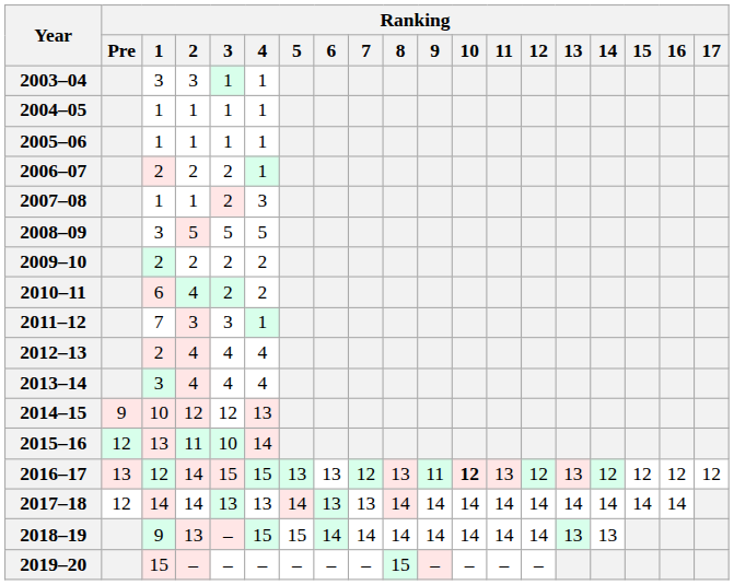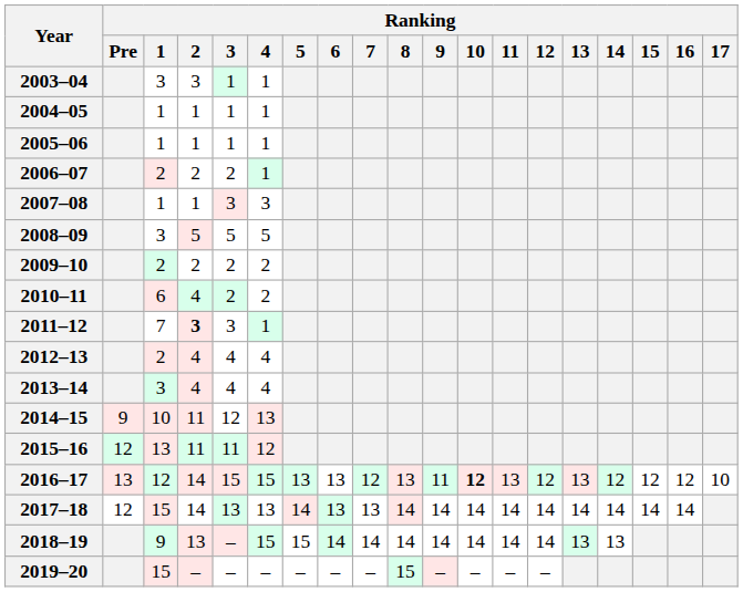 <table class="wikitable" style="white-space:nowrap;">
 <tr>
 <th scope="col" width="100" rowspan="2">Year</th>
 <th colspan="25">Ranking</th>
 </tr>
 <tr>
 <th scope="col" width="30">Pre</th>
 <th scope="col" width="30">1</th>
 <th scope="col" width="30">2</th>
 <th scope="col" width="30">3</th>
 <th scope="col" width="30">4</th>
 <th scope="col" width="30">5</th>
 <th scope="col" width="30">6</th>
 <th scope="col" width="30">7</th>
 <th scope="col" width="30">8</th>
 <th scope="col" width="30">9</th>
 <th scope="col" width="30">10</th>
 <th scope="col" width="30">11</th>
 <th scope="col" width="30">12</th>
 <th scope="col" width="30">13</th>
 <th scope="col" width="30">14</th>
 <th scope="col" width="30">15</th>
 <th scope="col" width="30">16</th>
 <th scope="col" width="30">17</th>
 </tr>
 <tr style="text-align:center;">
 <th>2003–04</th>
 <td bgcolor=F2F2F2></td>
 <td bgcolor=FFFFFF>3</td>
 <td bgcolor=FFFFFF>3</td>
 <td bgcolor=D8FFEB>1</td>
 <td bgcolor=FFFFFF>1</td>
 <td bgcolor=F2F2F2></td>
 <td bgcolor=F2F2F2></td>
 <td bgcolor=F2F2F2></td>
 <td bgcolor=F2F2F2></td>
 <td bgcolor=F2F2F2></td>
 <td bgcolor=F2F2F2></td>
 <td bgcolor=F2F2F2></td>
 <td bgcolor=F2F2F2></td>
 <td bgcolor=F2F2F2></td>
 <td bgcolor=F2F2F2></td>
 <td bgcolor=F2F2F2></td>
 <td bgcolor=F2F2F2></td>
 <td bgcolor=F2F2F2></td>
 </tr>
 <tr style="text-align:center;">
 <th>2004–05</th>
 <td bgcolor=F2F2F2></td>
 <td bgcolor=FFFFFF>1</td>
 <td bgcolor=FFFFFF>1</td>
 <td bgcolor=FFFFFF>1</td>
 <td bgcolor=FFFFFF>1</td>
 <td bgcolor=F2F2F2></td>
 <td bgcolor=F2F2F2></td>
 <td bgcolor=F2F2F2></td>
 <td bgcolor=F2F2F2></td>
 <td bgcolor=F2F2F2></td>
 <td bgcolor=F2F2F2></td>
 <td bgcolor=F2F2F2></td>
 <td bgcolor=F2F2F2></td>
 <td bgcolor=F2F2F2></td>
 <td bgcolor=F2F2F2></td>
 <td bgcolor=F2F2F2></td>
 <td bgcolor=F2F2F2></td>
 <td bgcolor=F2F2F2></td>
 </tr>
 <tr style="text-align:center;">
 <th>2005–06</th>
 <td bgcolor=F2F2F2></td>
 <td bgcolor=FFFFFF>1</td>
 <td bgcolor=FFFFFF>1</td>
 <td bgcolor=FFFFFF>1</td>
 <td bgcolor=FFFFFF>1</td>
 <td bgcolor=F2F2F2></td>
 <td bgcolor=F2F2F2></td>
 <td bgcolor=F2F2F2></td>
 <td bgcolor=F2F2F2></td>
 <td bgcolor=F2F2F2></td>
 <td bgcolor=F2F2F2></td>
 <td bgcolor=F2F2F2></td>
 <td bgcolor=F2F2F2></td>
 <td bgcolor=F2F2F2></td>
 <td bgcolor=F2F2F2></td>
 <td bgcolor=F2F2F2></td>
 <td bgcolor=F2F2F2></td>
 <td bgcolor=F2F2F2></td>
 </tr>
 <tr style="text-align:center;">
 <th>2006–07</th>
 <td bgcolor=F2F2F2></td>
 <td bgcolor=FFE6E6>2</td>
 <td bgcolor=FFFFFF>2</td>
 <td bgcolor=FFFFFF>2</td>
 <td bgcolor=D8FFEB>1</td>
 <td bgcolor=F2F2F2></td>
 <td bgcolor=F2F2F2></td>
 <td bgcolor=F2F2F2></td>
 <td bgcolor=F2F2F2></td>
 <td bgcolor=F2F2F2></td>
 <td bgcolor=F2F2F2></td>
 <td bgcolor=F2F2F2></td>
 <td bgcolor=F2F2F2></td>
 <td bgcolor=F2F2F2></td>
 <td bgcolor=F2F2F2></td>
 <td bgcolor=F2F2F2></td>
 <td bgcolor=F2F2F2></td>
 <td bgcolor=F2F2F2></td>
 </tr>
 <tr style="text-align:center;">
 <th>2007–08</th>
 <td bgcolor=F2F2F2></td>
 <td bgcolor=FFFFFF>1</td>
 <td bgcolor=FFFFFF>1</td>
-<td bgcolor=FFE6E6>2</td>
+<td bgcolor=FFE6E6>3</td>
 <td bgcolor=FFFFFF>3</td>
 <td bgcolor=F2F2F2></td>
 <td bgcolor=F2F2F2></td>
 <td bgcolor=F2F2F2></td>
 <td bgcolor=F2F2F2></td>
 <td bgcolor=F2F2F2></td>
 <td bgcolor=F2F2F2></td>
 <td bgcolor=F2F2F2></td>
 <td bgcolor=F2F2F2></td>
 <td bgcolor=F2F2F2></td>
 <td bgcolor=F2F2F2></td>
 <td bgcolor=F2F2F2></td>
 <td bgcolor=F2F2F2></td>
 <td bgcolor=F2F2F2></td>
 </tr>
 <tr style="text-align:center;">
 <th>2008–09</th>
 <td bgcolor=F2F2F2></td>
 <td bgcolor=FFFFFF>3</td>
 <td bgcolor=FFE6E6>5</td>
 <td bgcolor=FFFFFF>5</td>
 <td bgcolor=FFFFFF>5</td>
 <td bgcolor=F2F2F2></td>
 <td bgcolor=F2F2F2></td>
 <td bgcolor=F2F2F2></td>
 <td bgcolor=F2F2F2></td>
 <td bgcolor=F2F2F2></td>
 <td bgcolor=F2F2F2></td>
 <td bgcolor=F2F2F2></td>
 <td bgcolor=F2F2F2></td>
 <td bgcolor=F2F2F2></td>
 <td bgcolor=F2F2F2></td>
 <td bgcolor=F2F2F2></td>
 <td bgcolor=F2F2F2></td>
 <td bgcolor=F2F2F2></td>
 </tr>
 <tr style="text-align:center;">
 <th>2009–10</th>
 <td bgcolor=F2F2F2></td>
 <td bgcolor=D8FFEB>2</td>
 <td bgcolor=FFFFFF>2</td>
 <td bgcolor=FFFFFF>2</td>
 <td bgcolor=FFFFFF>2</td>
 <td bgcolor=F2F2F2></td>
 <td bgcolor=F2F2F2></td>
 <td bgcolor=F2F2F2></td>
 <td bgcolor=F2F2F2></td>
 <td bgcolor=F2F2F2></td>
 <td bgcolor=F2F2F2></td>
 <td bgcolor=F2F2F2></td>
 <td bgcolor=F2F2F2></td>
 <td bgcolor=F2F2F2></td>
 <td bgcolor=F2F2F2></td>
 <td bgcolor=F2F2F2></td>
 <td bgcolor=F2F2F2></td>
 <td bgcolor=F2F2F2></td>
 </tr>
 <tr style="text-align:center;">
 <th>2010–11</th>
 <td bgcolor=F2F2F2></td>
 <td bgcolor=FFE6E6>6</td>
 <td bgcolor=D8FFEB>4</td>
 <td bgcolor=D8FFEB>2</td>
 <td bgcolor=FFFFFF>2</td>
 <td bgcolor=F2F2F2></td>
 <td bgcolor=F2F2F2></td>
 <td bgcolor=F2F2F2></td>
 <td bgcolor=F2F2F2></td>
 <td bgcolor=F2F2F2></td>
 <td bgcolor=F2F2F2></td>
 <td bgcolor=F2F2F2></td>
 <td bgcolor=F2F2F2></td>
 <td bgcolor=F2F2F2></td>
 <td bgcolor=F2F2F2></td>
 <td bgcolor=F2F2F2></td>
 <td bgcolor=F2F2F2></td>
 <td bgcolor=F2F2F2></td>
 </tr>
 <tr style="text-align:center;">
 <th>2011–12</th>
 <td bgcolor=F2F2F2></td>
 <td bgcolor=FFFFFF>7</td>
-<td bgcolor=FFE6E6>3</td>
+<td bgcolor=FFE6E6><strong>3</strong></td>
 <td bgcolor=FFFFFF>3</td>
 <td bgcolor=D8FFEB>1</td>
 <td bgcolor=F2F2F2></td>
 <td bgcolor=F2F2F2></td>
 <td bgcolor=F2F2F2></td>
 <td bgcolor=F2F2F2></td>
 <td bgcolor=F2F2F2></td>
 <td bgcolor=F2F2F2></td>
 <td bgcolor=F2F2F2></td>
 <td bgcolor=F2F2F2></td>
 <td bgcolor=F2F2F2></td>
 <td bgcolor=F2F2F2></td>
 <td bgcolor=F2F2F2></td>
 <td bgcolor=F2F2F2></td>
 <td bgcolor=F2F2F2></td>
 </tr>
 <tr style="text-align:center;">
 <th>2012–13</th>
 <td bgcolor=F2F2F2></td>
 <td bgcolor=FFE6E6>2</td>
 <td bgcolor=FFE6E6>4</td>
 <td bgcolor=FFFFFF>4</td>
 <td bgcolor=FFFFFF>4</td>
 <td bgcolor=F2F2F2></td>
 <td bgcolor=F2F2F2></td>
 <td bgcolor=F2F2F2></td>
 <td bgcolor=F2F2F2></td>
 <td bgcolor=F2F2F2></td>
 <td bgcolor=F2F2F2></td>
 <td bgcolor=F2F2F2></td>
 <td bgcolor=F2F2F2></td>
 <td bgcolor=F2F2F2></td>
 <td bgcolor=F2F2F2></td>
 <td bgcolor=F2F2F2></td>
 <td bgcolor=F2F2F2></td>
 <td bgcolor=F2F2F2></td>
 </tr>
 <tr style="text-align:center;">
 <th>2013–14</th>
 <td bgcolor=F2F2F2></td>
 <td bgcolor=D8FFEB>3</td>
 <td bgcolor=FFE6E6>4</td>
 <td bgcolor=FFFFFF>4</td>
 <td bgcolor=FFFFFF>4</td>
 <td bgcolor=F2F2F2></td>
 <td bgcolor=F2F2F2></td>
 <td bgcolor=F2F2F2></td>
 <td bgcolor=F2F2F2></td>
 <td bgcolor=F2F2F2></td>
 <td bgcolor=F2F2F2></td>
 <td bgcolor=F2F2F2></td>
 <td bgcolor=F2F2F2></td>
 <td bgcolor=F2F2F2></td>
 <td bgcolor=F2F2F2></td>
 <td bgcolor=F2F2F2></td>
 <td bgcolor=F2F2F2></td>
 <td bgcolor=F2F2F2></td>
 </tr>
 <tr style="text-align:center;">
 <th>2014–15</th>
 <td bgcolor=FFE6E6>9</td>
 <td bgcolor=FFE6E6>10</td>
-<td bgcolor=FFE6E6>12</td>
+<td bgcolor=FFE6E6>11</td>
 <td bgcolor=FFFFFF>12</td>
 <td bgcolor=FFE6E6>13</td>
 <td bgcolor=F2F2F2></td>
 <td bgcolor=F2F2F2></td>
 <td bgcolor=F2F2F2></td>
 <td bgcolor=F2F2F2></td>
 <td bgcolor=F2F2F2></td>
 <td bgcolor=F2F2F2></td>
 <td bgcolor=F2F2F2></td>
 <td bgcolor=F2F2F2></td>
 <td bgcolor=F2F2F2></td>
 <td bgcolor=F2F2F2></td>
 <td bgcolor=F2F2F2></td>
 <td bgcolor=F2F2F2></td>
 <td bgcolor=F2F2F2></td>
 </tr>
 <tr style="text-align:center;">
 <th>2015–16</th>
 <td bgcolor=D8FFEB>12</td>
 <td bgcolor=FFE6E6>13</td>
 <td bgcolor=D8FFEB>11</td>
-<td bgcolor=D8FFEB>10</td>
-<td bgcolor=FFE6E6>14</td>
+<td bgcolor=D8FFEB>11</td>
+<td bgcolor=FFE6E6>12</td>
 <td bgcolor=F2F2F2></td>
 <td bgcolor=F2F2F2></td>
 <td bgcolor=F2F2F2></td>
 <td bgcolor=F2F2F2></td>
 <td bgcolor=F2F2F2></td>
 <td bgcolor=F2F2F2></td>
 <td bgcolor=F2F2F2></td>
 <td bgcolor=F2F2F2></td>
 <td bgcolor=F2F2F2></td>
 <td bgcolor=F2F2F2></td>
 <td bgcolor=F2F2F2></td>
 <td bgcolor=F2F2F2></td>
 <td bgcolor=F2F2F2></td>
 </tr>
 <tr style="text-align:center;">
 <th>2016–17</th>
 <td bgcolor=FFE6E6>13</td>
 <td bgcolor=D8FFEB>12</td>
 <td bgcolor=FFE6E6>14</td>
 <td bgcolor=FFE6E6>15</td>
 <td bgcolor=D8FFEB>15</td>
 <td bgcolor=D8FFEB>13</td>
 <td bgcolor=FFFFFF>13</td>
 <td bgcolor=D8FFEB>12</td>
 <td bgcolor=FFE6E6>13</td>
 <td bgcolor=D8FFEB>11</td>
 <td bgcolor=FFE6E6><strong>12</strong></td>
 <td bgcolor=FFE6E6>13</td>
 <td bgcolor=D8FFEB>12</td>
 <td bgcolor=FFE6E6>13</td>
 <td bgcolor=D8FFEB>12</td>
 <td bgcolor=FFFFFF>12</td>
 <td bgcolor=FFFFFF>12</td>
-<td bgcolor=FFFFFF>12</td>
+<td bgcolor=FFFFFF>10</td>
 </tr>
 <tr style="text-align:center;">
 <th>2017–18</th>
 <td bgcolor=FFFFFF>12</td>
-<td bgcolor=FFE6E6>14</td>
+<td bgcolor=FFE6E6>15</td>
 <td bgcolor=FFFFFF>14</td>
 <td bgcolor=D8FFEB>13</td>
 <td bgcolor=FFFFFF>13</td>
 <td bgcolor=FFE6E6>14</td>
 <td bgcolor=D8FFEB>13</td>
 <td bgcolor=FFFFFF>13</td>
 <td bgcolor=FFE6E6>14</td>
 <td bgcolor=FFFFFF>14</td>
 <td bgcolor=FFFFFF>14</td>
 <td bgcolor=FFFFFF>14</td>
 <td bgcolor=FFFFFF>14</td>
 <td bgcolor=FFFFFF>14</td>
 <td bgcolor=FFFFFF>14</td>
 <td bgcolor=FFFFFF>14</td>
 <td bgcolor=FFFFFF>14</td>
 <td bgcolor=F2F2F2></td>
 </tr>
 <tr style="text-align:center;">
 <th>2018–19</th>
 <td bgcolor=F2F2F2></td>
 <td bgcolor=D8FFEB>9</td>
 <td bgcolor=FFE6E6>13</td>
 <td bgcolor=FFE6E6>–</td>
 <td bgcolor=D8FFEB>15</td>
 <td bgcolor=FFFFFF>15</td>
 <td bgcolor=D8FFEB>14</td>
 <td bgcolor=FFFFFF>14</td>
 <td bgcolor=FFFFFF>14</td>
 <td bgcolor=FFFFFF>14</td>
 <td bgcolor=FFFFFF>14</td>
 <td bgcolor=FFFFFF>14</td>
 <td bgcolor=FFFFFF>14</td>
 <td bgcolor=D8FFEB>13</td>
 <td bgcolor=FFFFFF>13</td>
 <td bgcolor=F2F2F2></td>
 <td bgcolor=F2F2F2></td>
 <td bgcolor=F2F2F2></td>
 </tr>
 <tr style="text-align:center;">
 <th>2019–20</th>
 <td bgcolor=F2F2F2></td>
 <td bgcolor=FFE6E6>15</td>
 <td bgcolor=FFE6E6>–</td>
 <td bgcolor=FFFFFF>–</td>
 <td bgcolor=FFFFFF>–</td>
 <td bgcolor=FFFFFF>–</td>
 <td bgcolor=FFFFFF>–</td>
 <td bgcolor=FFFFFF>–</td>
 <td bgcolor=D8FFEB>15</td>
 <td bgcolor=FFE6E6>–</td>
 <td bgcolor=FFFFFF>–</td>
 <td bgcolor=FFFFFF>–</td>
 <td bgcolor=FFFFFF>–</td>
 <td bgcolor=F2F2F2></td>
 <td bgcolor=F2F2F2></td>
 <td bgcolor=F2F2F2></td>
 <td bgcolor=F2F2F2></td>
 <td bgcolor=F2F2F2></td>
 </tr>
 </table>
